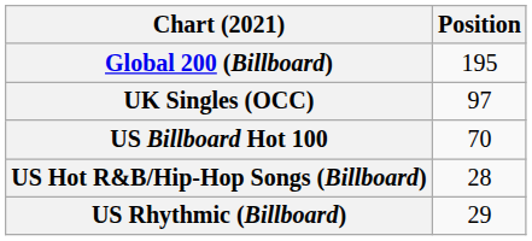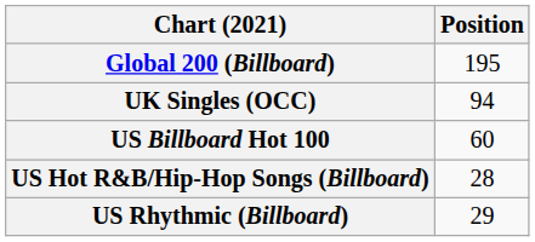 <table class="wikitable sortable plainrowheaders" style="text-align:center">
 <tr>
 <th scope="col">Chart (2021)</th>
 <th scope="col">Position</th>
 </tr>
 <tr>
 <th scope="row"><a href='#'>Global 200</a> (<em>Billboard</em>)</th>
 <td>195</td>
 </tr>
 <tr>
 <th scope="row">UK Singles (OCC)</th>
-<td>97</td>
+<td>94</td>
 </tr>
 <tr>
 <th scope="row">US <em>Billboard</em> Hot 100</th>
-<td>70</td>
+<td>60</td>
 </tr>
 <tr>
 <th scope="row">US Hot R&B/Hip-Hop Songs (<em>Billboard</em>)</th>
 <td>28</td>
 </tr>
 <tr>
 <th scope="row">US Rhythmic (<em>Billboard</em>)</th>
 <td>29</td>
 </tr>
 </table>
